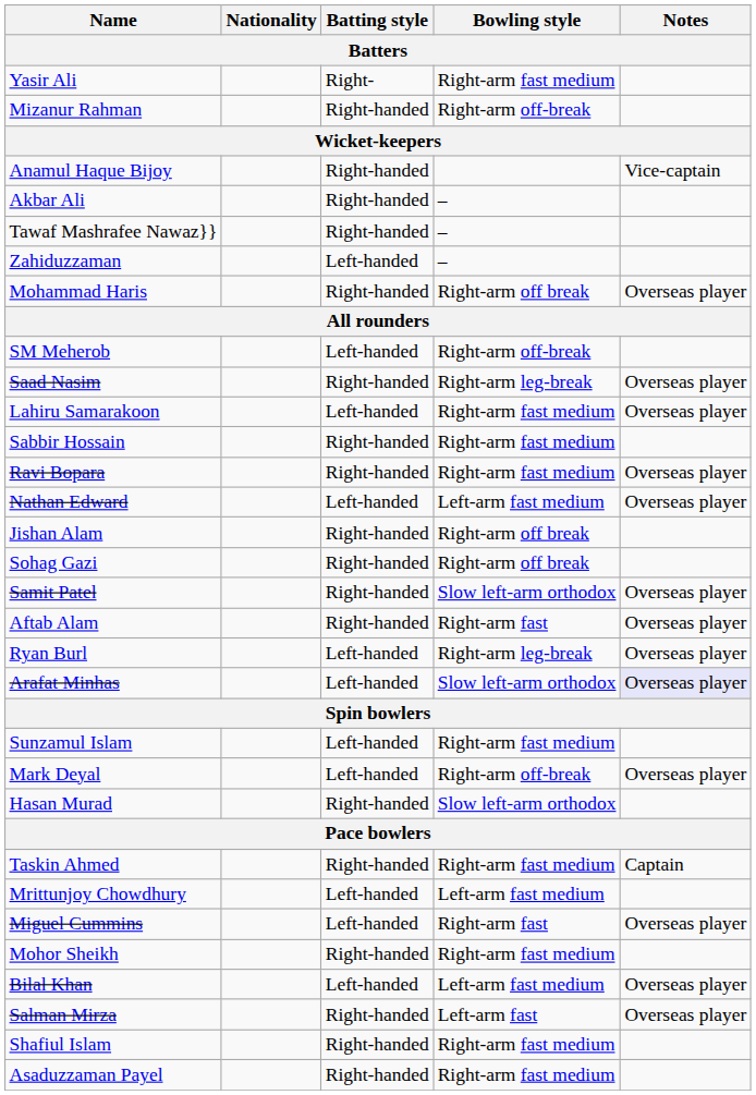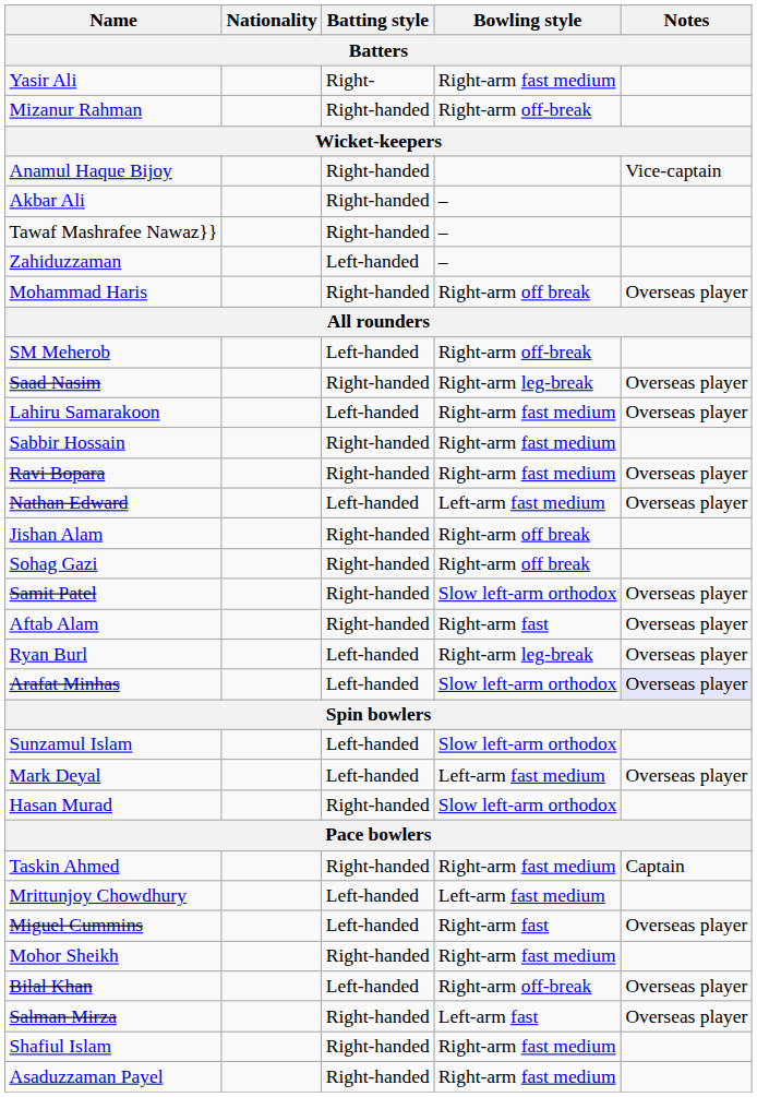 <table class="wikitable">
 <tr>
 <th>Name</th>
 <th>Nationality</th>
 <th>Batting style</th>
 <th>Bowling style</th>
 <th>Notes</th>
 </tr>
 <tr>
 <th colspan="5">Batters</th>
 </tr>
 <tr>
 <td><a href='#'>Yasir Ali</a></td>
 <td></td>
 <td>Right-</td>
 <td>Right-arm <a href='#'>fast medium</a></td>
 <td></td>
 </tr>
 <tr>
 <td><a href='#'>Mizanur Rahman</a></td>
 <td></td>
 <td>Right-handed</td>
 <td>Right-arm <a href='#'>off-break</a></td>
 <td></td>
 </tr>
 <tr>
 <th colspan="5">Wicket-keepers</th>
 </tr>
 <tr>
 <td><a href='#'>Anamul Haque Bijoy</a></td>
 <td></td>
 <td>Right-handed</td>
 <td></td>
 <td>Vice-captain</td>
 </tr>
 <tr>
 <td><a href='#'>Akbar Ali</a></td>
 <td></td>
 <td>Right-handed</td>
 <td>–</td>
 <td></td>
 </tr>
 <tr>
 <td>Tawaf Mashrafee Nawaz}}</td>
 <td></td>
 <td>Right-handed</td>
 <td>–</td>
 <td></td>
 </tr>
 <tr>
 <td><a href='#'>Zahiduzzaman</a></td>
 <td></td>
 <td>Left-handed</td>
 <td>–</td>
 <td></td>
 </tr>
 <tr>
 <td><a href='#'>Mohammad Haris</a></td>
 <td></td>
 <td>Right-handed</td>
 <td>Right-arm <a href='#'>off break</a></td>
 <td>Overseas player</td>
 </tr>
 <tr>
 <th colspan="5">All rounders</th>
 </tr>
 <tr>
 <td><a href='#'>SM Meherob</a></td>
 <td></td>
 <td>Left-handed</td>
 <td>Right-arm <a href='#'>off-break</a></td>
 <td></td>
 </tr>
 <tr>
 <td><s><a href='#'>Saad Nasim</a></s></td>
 <td></td>
 <td>Right-handed</td>
 <td>Right-arm <a href='#'>leg-break</a></td>
 <td>Overseas player</td>
 </tr>
 <tr>
 <td><a href='#'>Lahiru Samarakoon</a></td>
 <td></td>
 <td>Left-handed</td>
 <td>Right-arm <a href='#'>fast medium</a></td>
 <td>Overseas player</td>
 </tr>
 <tr>
 <td><a href='#'>Sabbir Hossain</a></td>
 <td></td>
 <td>Right-handed</td>
 <td>Right-arm <a href='#'>fast medium</a></td>
 <td></td>
 </tr>
 <tr>
 <td><s><a href='#'>Ravi Bopara</a></s></td>
 <td></td>
 <td>Right-handed</td>
 <td>Right-arm <a href='#'>fast medium</a></td>
 <td>Overseas player</td>
 </tr>
 <tr>
 <td><s><a href='#'>Nathan Edward</a></s></td>
 <td></td>
 <td>Left-handed</td>
 <td>Left-arm <a href='#'>fast medium</a></td>
 <td>Overseas player</td>
 </tr>
 <tr>
 <td><a href='#'>Jishan Alam</a></td>
 <td></td>
 <td>Right-handed</td>
 <td>Right-arm <a href='#'>off break</a></td>
 <td></td>
 </tr>
 <tr>
 <td><a href='#'>Sohag Gazi</a></td>
 <td></td>
 <td>Right-handed</td>
 <td>Right-arm <a href='#'>off break</a></td>
 <td></td>
 </tr>
 <tr>
 <td><s><a href='#'>Samit Patel</a></s></td>
 <td></td>
 <td>Right-handed</td>
 <td><a href='#'>Slow left-arm orthodox</a></td>
 <td>Overseas player</td>
 </tr>
 <tr>
 <td><a href='#'>Aftab Alam</a></td>
 <td></td>
 <td>Right-handed</td>
 <td>Right-arm <a href='#'>fast</a></td>
 <td>Overseas player</td>
 </tr>
 <tr>
 <td><a href='#'>Ryan Burl</a></td>
 <td></td>
 <td>Left-handed</td>
 <td>Right-arm <a href='#'>leg-break</a></td>
 <td>Overseas player</td>
 </tr>
 <tr>
 <td><s><a href='#'>Arafat Minhas</a></s></td>
 <td></td>
 <td>Left-handed</td>
 <td><a href='#'>Slow left-arm orthodox</a></td>
 <td style="background: lavender;">Overseas player</td>
 </tr>
 <tr>
 <th colspan="5">Spin bowlers</th>
 </tr>
 <tr>
 <td><a href='#'>Sunzamul Islam</a></td>
 <td></td>
 <td>Left-handed</td>
-<td>Right-arm <a href='#'>fast medium</a></td>
+<td><a href='#'>Slow left-arm orthodox</a></td>
 <td></td>
 </tr>
 <tr>
 <td><a href='#'>Mark Deyal</a></td>
 <td></td>
 <td>Left-handed</td>
-<td>Right-arm <a href='#'>off-break</a></td>
+<td>Left-arm <a href='#'>fast medium</a></td>
 <td>Overseas player</td>
 </tr>
 <tr>
 <td><a href='#'>Hasan Murad</a></td>
 <td></td>
 <td>Right-handed</td>
 <td><a href='#'>Slow left-arm orthodox</a></td>
 <td></td>
 </tr>
 <tr>
 <th colspan="5">Pace bowlers</th>
 </tr>
 <tr>
 <td><a href='#'>Taskin Ahmed</a></td>
 <td></td>
 <td>Right-handed</td>
 <td>Right-arm <a href='#'>fast medium</a></td>
 <td>Captain</td>
 </tr>
 <tr>
 <td><a href='#'>Mrittunjoy Chowdhury</a></td>
 <td></td>
 <td>Left-handed</td>
 <td>Left-arm <a href='#'>fast medium</a></td>
 <td></td>
 </tr>
 <tr>
 <td><s><a href='#'>Miguel Cummins</a></s></td>
 <td></td>
 <td>Left-handed</td>
 <td>Right-arm <a href='#'>fast</a></td>
 <td>Overseas player</td>
 </tr>
 <tr>
 <td><a href='#'>Mohor Sheikh</a></td>
 <td></td>
 <td>Right-handed</td>
 <td>Right-arm <a href='#'>fast medium</a></td>
 <td></td>
 </tr>
 <tr>
 <td><s><a href='#'>Bilal Khan</a></s></td>
 <td></td>
 <td>Left-handed</td>
-<td>Left-arm <a href='#'>fast medium</a></td>
+<td>Right-arm <a href='#'>off-break</a></td>
 <td>Overseas player</td>
 </tr>
 <tr>
 <td><s><a href='#'>Salman Mirza</a></s></td>
 <td></td>
 <td>Right-handed</td>
 <td>Left-arm <a href='#'>fast</a></td>
 <td>Overseas player</td>
 </tr>
 <tr>
 <td><a href='#'>Shafiul Islam</a></td>
 <td></td>
 <td>Right-handed</td>
 <td>Right-arm <a href='#'>fast medium</a></td>
 <td></td>
 </tr>
 <tr>
 <td><a href='#'>Asaduzzaman Payel</a></td>
 <td></td>
 <td>Right-handed</td>
 <td>Right-arm <a href='#'>fast medium</a></td>
 <td></td>
 </tr>
 </table>
